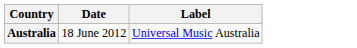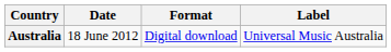 <table class="wikitable plainrowheaders">
 <tr>
 <th scope="col">Country</th>
 <th scope="col">Date</th>
+<th scope="col">Format</th>
 <th scope="col">Label</th>
 </tr>
 <tr>
 <th scope="row">Australia</th>
 <td>18 June 2012</td>
+<td><a href='#'>Digital download</a></td>
 <td><a href='#'>Universal Music</a> Australia</td>
 </tr>
 </table>
